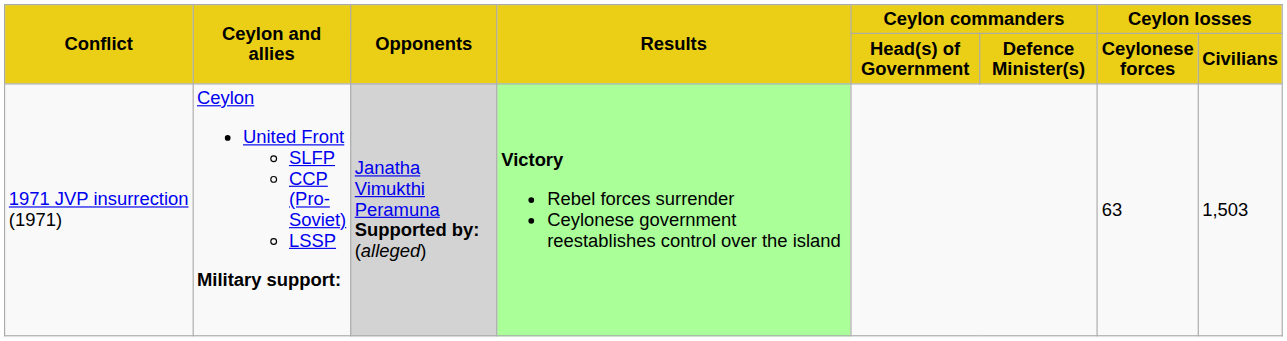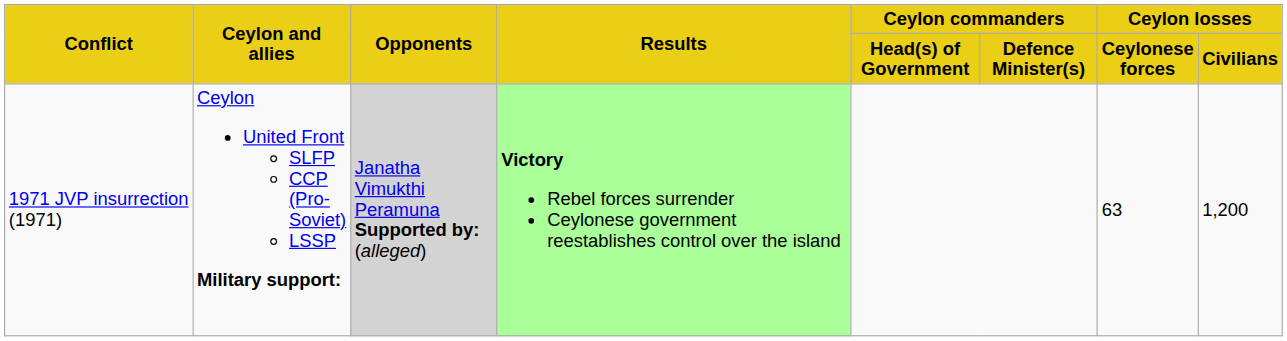 <table class="wikitable">
 <tr>
 <th style="background:#EBCF16" rowspan="2"><span>Conflict</span></th>
 <th style="background:#EBCF16" rowspan="2" width=125px><span>Ceylon and allies</span></th>
 <th style="background:#EBCF16" rowspan="2" width=120px><span>Opponents</span></th>
 <th style="background:#EBCF16" rowspan="2" width=300px><span>Results</span></th>
 <th style="background:#EBCF16" colspan="2"><span>Ceylon commanders</span></th>
 <th style="background:#EBCF16" colspan="2"><span>Ceylon losses</span></th>
 </tr>
 <tr>
 <th style="background:#EBCF16" width=105px><span>Head(s) of Government</span></th>
 <th style="background:#EBCF16" width=95px><span>Defence Minister(s)</span></th>
 <th style="background:#EBCF16" width=55px><span>Ceylonese<br>forces</span></th>
 <th style="background:#EBCF16" width=><span>Civilians</span></th>
 </tr>
 <tr>
 <td><a href='#'>1971 JVP insurrection</a><br>(1971)</td>
 <td> <a href='#'>Ceylon</a><br><ul><li> <a href='#'>United Front</a><ul><li> <a href='#'>SLFP</a></li><li> <a href='#'>CCP (Pro-Soviet)</a></li><li><a href='#'>LSSP</a></li></ul></li></ul><strong>Military support:</strong><br><br><br></td>
 <td style="background: lightgrey;"> <a href='#'>Janatha Vimukthi Peramuna</a><br><strong>Supported by:</strong><br> (<em>alleged</em>)</td>
 <td style="background:#AF9"><strong>Victory</strong><br><ul><li>Rebel forces surrender</li><li>Ceylonese government reestablishes control over the island</li></ul></td>
 <td colspan="2"></td>
 <td>63</td>
-<td>1,503</td>
+<td>1,200</td>
 </tr>
 </table>
